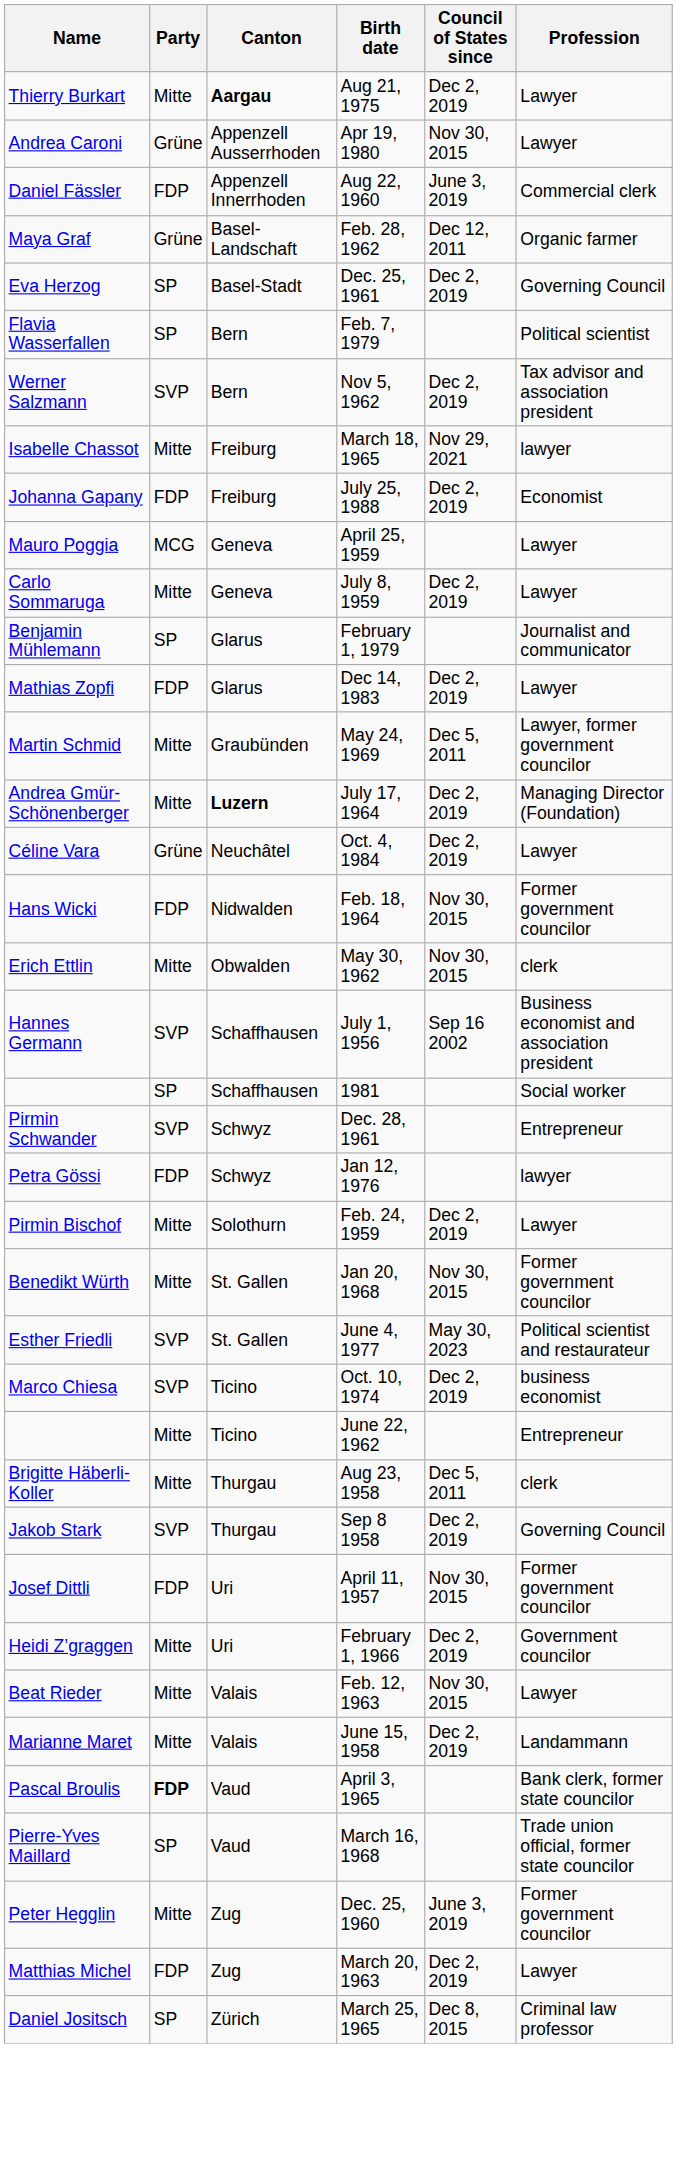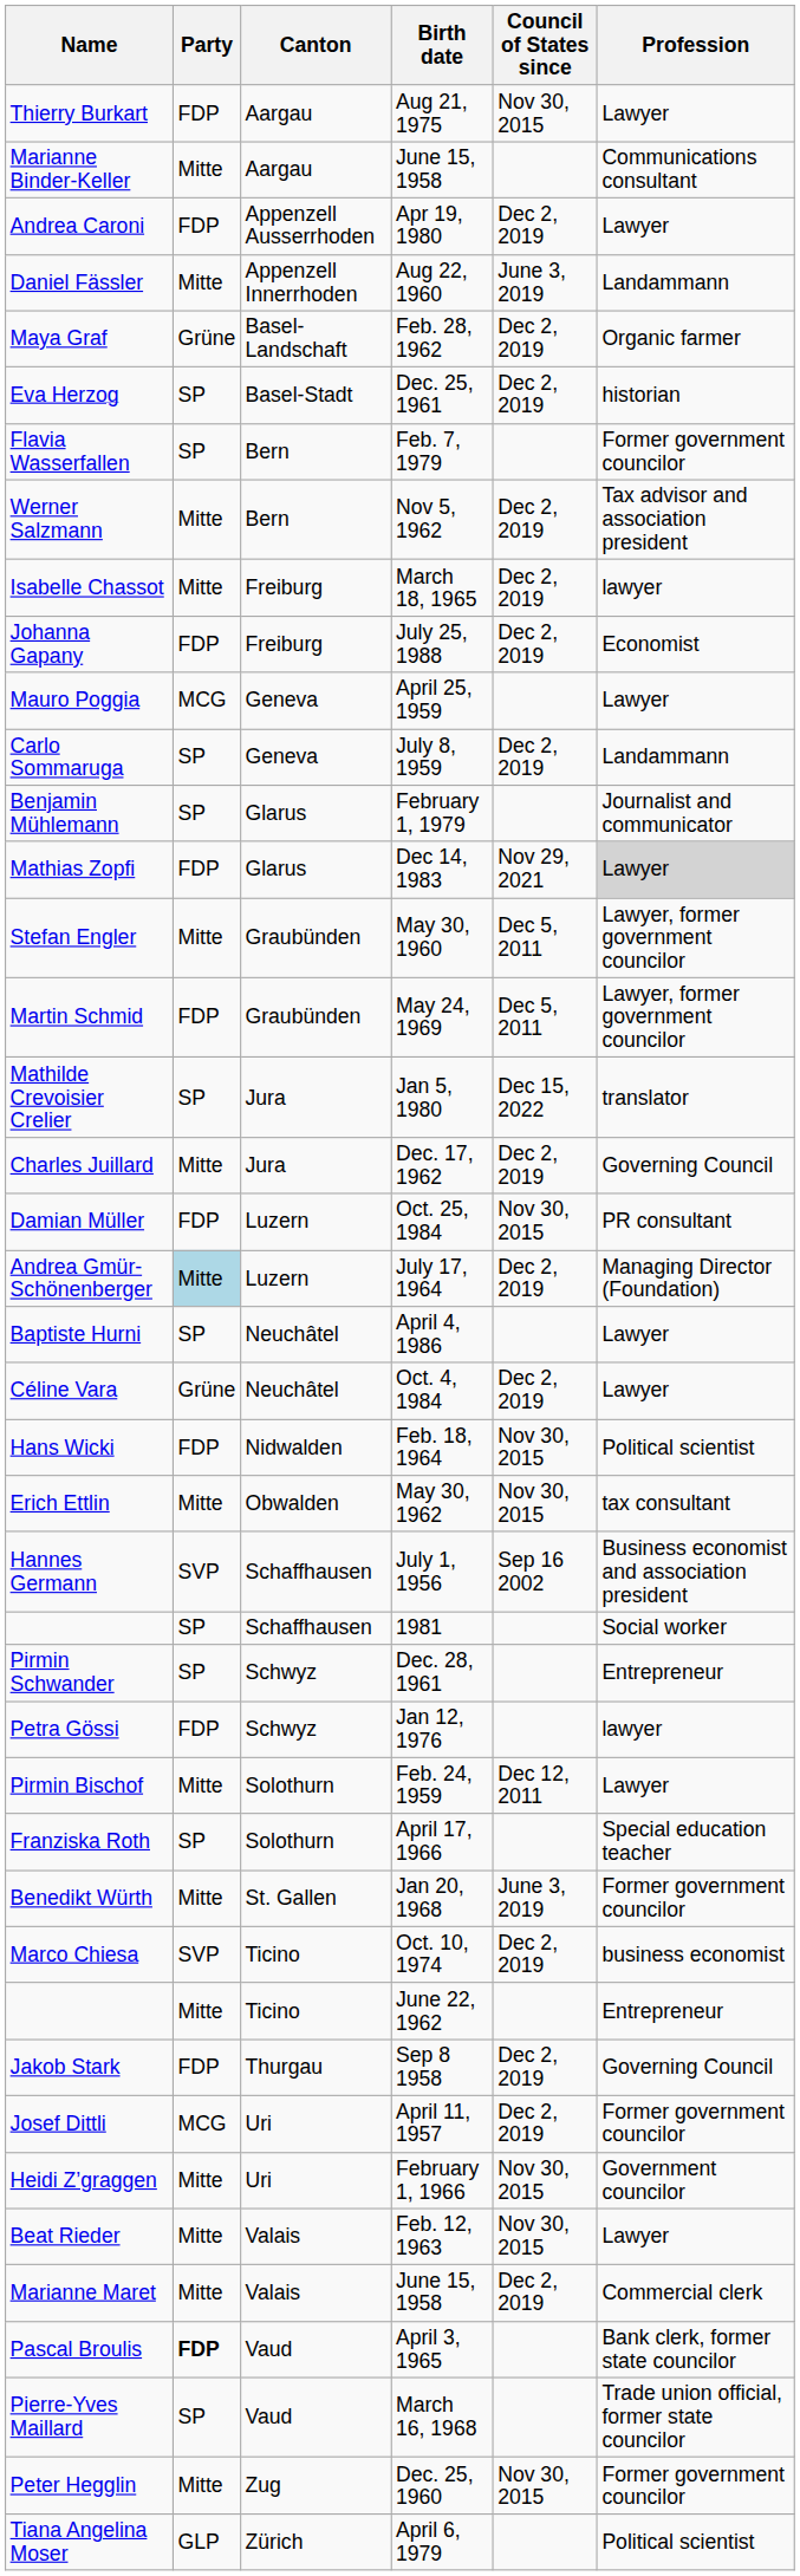 <table class="wikitable sortable">
 <tr>
 <th>Name</th>
 <th>Party</th>
 <th>Canton</th>
 <th>Birth date</th>
 <th>Council of States since</th>
 <th>Profession</th>
 </tr>
 <tr>
 <td><a href='#'>Thierry Burkart</a></td>
+<td>FDP</td>
+<td>Aargau</td>
+<td>Aug 21, 1975</td>
+<td>Nov 30, 2015</td>
+<td>Lawyer</td>
+</tr>
+<tr>
+<td><a href='#'>Marianne Binder-Keller</a></td>
 <td>Mitte</td>
-<td><strong>Aargau</strong></td>
-<td>Aug 21, 1975</td>
+<td>Aargau</td>
+<td>June 15, 1958</td>
+<td></td>
+<td>Communications consultant</td>
+</tr>
+<tr>
+<td><a href='#'>Andrea Caroni</a></td>
+<td>FDP</td>
+<td>Appenzell Ausserrhoden</td>
+<td>Apr 19, 1980</td>
 <td>Dec 2, 2019</td>
 <td>Lawyer</td>
 </tr>
 <tr>
-<td><a href='#'>Andrea Caroni</a></td>
-<td>Grüne</td>
-<td>Appenzell Ausserrhoden</td>
-<td>Apr 19, 1980</td>
-<td>Nov 30, 2015</td>
-<td>Lawyer</td>
-</tr>
-<tr>
 <td><a href='#'>Daniel Fässler</a></td>
-<td>FDP</td>
+<td>Mitte</td>
 <td>Appenzell Innerrhoden</td>
 <td>Aug 22, 1960</td>
 <td>June 3, 2019</td>
-<td>Commercial clerk</td>
+<td>Landammann</td>
 </tr>
 <tr>
 <td><a href='#'>Maya Graf</a></td>
 <td>Grüne</td>
 <td>Basel-Landschaft</td>
 <td>Feb. 28, 1962</td>
-<td>Dec 12, 2011</td>
+<td>Dec 2, 2019</td>
 <td>Organic farmer</td>
 </tr>
 <tr>
 <td><a href='#'>Eva Herzog</a></td>
 <td>SP</td>
 <td>Basel-Stadt</td>
 <td>Dec. 25, 1961</td>
 <td>Dec 2, 2019</td>
-<td>Governing Council</td>
+<td>historian</td>
 </tr>
 <tr>
 <td><a href='#'>Flavia Wasserfallen</a></td>
 <td>SP</td>
 <td>Bern</td>
 <td>Feb. 7, 1979</td>
 <td></td>
-<td>Political scientist</td>
+<td>Former government councilor</td>
 </tr>
 <tr>
 <td><a href='#'>Werner Salzmann</a></td>
-<td>SVP</td>
+<td>Mitte</td>
 <td>Bern</td>
 <td>Nov 5, 1962</td>
 <td>Dec 2, 2019</td>
 <td>Tax advisor and association president</td>
 </tr>
 <tr>
 <td><a href='#'>Isabelle Chassot</a></td>
 <td>Mitte</td>
 <td>Freiburg</td>
 <td>March 18, 1965</td>
-<td>Nov 29, 2021</td>
+<td>Dec 2, 2019</td>
 <td>lawyer</td>
 </tr>
 <tr>
 <td><a href='#'>Johanna Gapany</a></td>
 <td>FDP</td>
 <td>Freiburg</td>
 <td>July 25, 1988</td>
 <td>Dec 2, 2019</td>
 <td>Economist</td>
 </tr>
 <tr>
 <td><a href='#'>Mauro Poggia</a></td>
 <td>MCG</td>
 <td>Geneva</td>
 <td>April 25, 1959</td>
 <td></td>
 <td>Lawyer</td>
 </tr>
 <tr>
 <td><a href='#'>Carlo Sommaruga</a></td>
-<td>Mitte</td>
+<td>SP</td>
 <td>Geneva</td>
 <td>July 8, 1959</td>
 <td>Dec 2, 2019</td>
-<td>Lawyer</td>
+<td>Landammann</td>
 </tr>
 <tr>
 <td><a href='#'>Benjamin Mühlemann</a></td>
 <td>SP</td>
 <td>Glarus</td>
 <td>February 1, 1979</td>
 <td></td>
 <td>Journalist and communicator</td>
 </tr>
 <tr>
 <td><a href='#'>Mathias Zopfi</a></td>
 <td>FDP</td>
 <td>Glarus</td>
 <td>Dec 14, 1983</td>
-<td>Dec 2, 2019</td>
-<td>Lawyer</td>
+<td>Nov 29, 2021</td>
+<td style="background: lightgrey;">Lawyer</td>
+</tr>
+<tr>
+<td><a href='#'>Stefan Engler</a></td>
+<td>Mitte</td>
+<td>Graubünden</td>
+<td>May 30, 1960</td>
+<td>Dec 5, 2011</td>
+<td>Lawyer, former government councilor</td>
 </tr>
 <tr>
 <td><a href='#'>Martin Schmid</a></td>
-<td>Mitte</td>
+<td>FDP</td>
 <td>Graubünden</td>
 <td>May 24, 1969</td>
 <td>Dec 5, 2011</td>
 <td>Lawyer, former government councilor</td>
 </tr>
 <tr>
+<td><a href='#'>Mathilde Crevoisier Crelier</a></td>
+<td>SP</td>
+<td>Jura</td>
+<td>Jan 5, 1980</td>
+<td>Dec 15, 2022</td>
+<td>translator</td>
+</tr>
+<tr>
+<td><a href='#'>Charles Juillard</a></td>
+<td>Mitte</td>
+<td>Jura</td>
+<td>Dec. 17, 1962</td>
+<td>Dec 2, 2019</td>
+<td>Governing Council</td>
+</tr>
+<tr>
+<td><a href='#'>Damian Müller</a></td>
+<td>FDP</td>
+<td>Luzern</td>
+<td>Oct. 25, 1984</td>
+<td>Nov 30, 2015</td>
+<td>PR consultant</td>
+</tr>
+<tr>
 <td><a href='#'>Andrea Gmür-Schönenberger</a></td>
-<td>Mitte</td>
-<td><strong>Luzern</strong></td>
+<td style="background: lightblue;">Mitte</td>
+<td>Luzern</td>
 <td>July 17, 1964</td>
 <td>Dec 2, 2019</td>
 <td>Managing Director (Foundation)</td>
+</tr>
+<tr>
+<td><a href='#'>Baptiste Hurni</a></td>
+<td>SP</td>
+<td>Neuchâtel</td>
+<td>April 4, 1986</td>
+<td></td>
+<td>Lawyer</td>
 </tr>
 <tr>
 <td><a href='#'>Céline Vara</a></td>
 <td>Grüne</td>
 <td>Neuchâtel</td>
 <td>Oct. 4, 1984</td>
 <td>Dec 2, 2019</td>
 <td>Lawyer</td>
 </tr>
 <tr>
 <td><a href='#'>Hans Wicki</a></td>
 <td>FDP</td>
 <td>Nidwalden</td>
 <td>Feb. 18, 1964</td>
 <td>Nov 30, 2015</td>
-<td>Former government councilor</td>
+<td>Political scientist</td>
 </tr>
 <tr>
 <td><a href='#'>Erich Ettlin</a></td>
 <td>Mitte</td>
 <td>Obwalden</td>
 <td>May 30, 1962</td>
 <td>Nov 30, 2015</td>
-<td>clerk</td>
+<td>tax consultant</td>
 </tr>
 <tr>
 <td><a href='#'>Hannes Germann</a></td>
 <td>SVP</td>
 <td>Schaffhausen</td>
 <td>July 1, 1956</td>
 <td>Sep 16 2002</td>
 <td>Business economist and association president</td>
 </tr>
 <tr>
 <td></td>
 <td>SP</td>
 <td>Schaffhausen</td>
 <td>1981</td>
 <td></td>
 <td>Social worker</td>
 </tr>
 <tr>
 <td><a href='#'>Pirmin Schwander</a></td>
-<td>SVP</td>
+<td>SP</td>
 <td>Schwyz</td>
 <td>Dec. 28, 1961</td>
 <td></td>
 <td>Entrepreneur</td>
 </tr>
 <tr>
 <td><a href='#'>Petra Gössi</a></td>
 <td>FDP</td>
 <td>Schwyz</td>
 <td>Jan 12, 1976</td>
 <td></td>
 <td>lawyer</td>
 </tr>
 <tr>
 <td><a href='#'>Pirmin Bischof</a></td>
 <td>Mitte</td>
 <td>Solothurn</td>
 <td>Feb. 24, 1959</td>
-<td>Dec 2, 2019</td>
+<td>Dec 12, 2011</td>
 <td>Lawyer</td>
+</tr>
+<tr>
+<td><a href='#'>Franziska Roth</a></td>
+<td>SP</td>
+<td>Solothurn</td>
+<td>April 17, 1966</td>
+<td></td>
+<td>Special education teacher</td>
 </tr>
 <tr>
 <td><a href='#'>Benedikt Würth</a></td>
 <td>Mitte</td>
 <td>St. Gallen</td>
 <td>Jan 20, 1968</td>
-<td>Nov 30, 2015</td>
+<td>June 3, 2019</td>
 <td>Former government councilor</td>
-</tr>
-<tr>
-<td><a href='#'>Esther Friedli</a></td>
-<td>SVP</td>
-<td>St. Gallen</td>
-<td>June 4, 1977</td>
-<td>May 30, 2023</td>
-<td>Political scientist and restaurateur</td>
 </tr>
 <tr>
 <td><a href='#'>Marco Chiesa</a></td>
 <td>SVP</td>
 <td>Ticino</td>
 <td>Oct. 10, 1974</td>
 <td>Dec 2, 2019</td>
 <td>business economist</td>
 </tr>
 <tr>
 <td></td>
 <td>Mitte</td>
 <td>Ticino</td>
 <td>June 22, 1962</td>
 <td></td>
 <td>Entrepreneur</td>
 </tr>
 <tr>
-<td><a href='#'>Brigitte Häberli-Koller</a></td>
-<td>Mitte</td>
-<td>Thurgau</td>
-<td>Aug 23, 1958</td>
-<td>Dec 5, 2011</td>
-<td>clerk</td>
-</tr>
-<tr>
 <td><a href='#'>Jakob Stark</a></td>
-<td>SVP</td>
+<td>FDP</td>
 <td>Thurgau</td>
 <td>Sep 8 1958</td>
 <td>Dec 2, 2019</td>
 <td>Governing Council</td>
 </tr>
 <tr>
 <td><a href='#'>Josef Dittli</a></td>
-<td>FDP</td>
+<td>MCG</td>
 <td>Uri</td>
 <td>April 11, 1957</td>
-<td>Nov 30, 2015</td>
+<td>Dec 2, 2019</td>
 <td>Former government councilor</td>
 </tr>
 <tr>
 <td><a href='#'>Heidi Z’graggen</a></td>
 <td>Mitte</td>
 <td>Uri</td>
 <td>February 1, 1966</td>
-<td>Dec 2, 2019</td>
+<td>Nov 30, 2015</td>
 <td>Government councilor</td>
 </tr>
 <tr>
 <td><a href='#'>Beat Rieder</a></td>
 <td>Mitte</td>
 <td>Valais</td>
 <td>Feb. 12, 1963</td>
 <td>Nov 30, 2015</td>
 <td>Lawyer</td>
 </tr>
 <tr>
 <td><a href='#'>Marianne Maret</a></td>
 <td>Mitte</td>
 <td>Valais</td>
 <td>June 15, 1958</td>
 <td>Dec 2, 2019</td>
-<td>Landammann</td>
+<td>Commercial clerk</td>
 </tr>
 <tr>
 <td><a href='#'>Pascal Broulis</a></td>
 <td><strong>FDP</strong></td>
 <td>Vaud</td>
 <td>April 3, 1965</td>
 <td></td>
 <td>Bank clerk, former state councilor</td>
 </tr>
 <tr>
 <td><a href='#'>Pierre-Yves Maillard</a></td>
 <td>SP</td>
 <td>Vaud</td>
 <td>March 16, 1968</td>
 <td></td>
 <td>Trade union official, former state councilor</td>
 </tr>
 <tr>
 <td><a href='#'>Peter Hegglin</a></td>
 <td>Mitte</td>
 <td>Zug</td>
 <td>Dec. 25, 1960</td>
-<td>June 3, 2019</td>
+<td>Nov 30, 2015</td>
 <td>Former government councilor</td>
 </tr>
 <tr>
-<td><a href='#'>Matthias Michel</a></td>
-<td>FDP</td>
-<td>Zug</td>
-<td>March 20, 1963</td>
-<td>Dec 2, 2019</td>
-<td>Lawyer</td>
-</tr>
-<tr>
-<td><a href='#'>Daniel Jositsch</a></td>
-<td>SP</td>
+<td><a href='#'>Tiana Angelina Moser</a></td>
+<td>GLP</td>
 <td>Zürich</td>
-<td>March 25, 1965</td>
-<td>Dec 8, 2015</td>
-<td>Criminal law professor</td>
+<td>April 6, 1979</td>
+<td></td>
+<td>Political scientist</td>
 </tr>
 </table>
